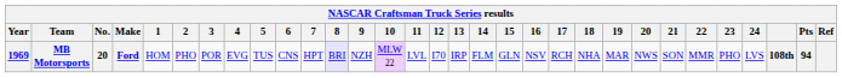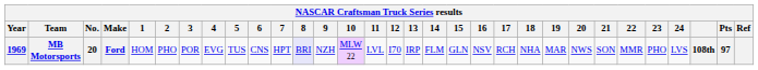 <table class="wikitable" style="text-align:center; font-size:75%">
 <tr>
 <th colspan=45><a href='#'>NASCAR Craftsman Truck Series</a> results</th>
 </tr>
 <tr>
 <th>Year</th>
 <th>Team</th>
 <th>No.</th>
 <th>Make</th>
 <th>1</th>
 <th>2</th>
 <th>3</th>
 <th>4</th>
 <th>5</th>
 <th>6</th>
 <th>7</th>
 <th>8</th>
 <th>9</th>
 <th>10</th>
 <th>11</th>
 <th>12</th>
 <th>13</th>
 <th>14</th>
 <th>15</th>
 <th>16</th>
 <th>17</th>
 <th>18</th>
 <th>19</th>
 <th>20</th>
 <th>21</th>
 <th>22</th>
 <th>23</th>
 <th>24</th>
 <th></th>
 <th>Pts</th>
 <th>Ref</th>
 </tr>
 <tr>
 <th><a href='#'>1969</a></th>
 <th><a href='#'>MB Motorsports</a></th>
 <th>20</th>
 <th><a href='#'>Ford</a></th>
 <td><a href='#'>HOM</a></td>
 <td><a href='#'>PHO</a></td>
 <td><a href='#'>POR</a></td>
 <td><a href='#'>EVG</a></td>
 <td><a href='#'>TUS</a></td>
 <td><a href='#'>CNS</a></td>
 <td><a href='#'>HPT</a></td>
 <td style="background: lavender;"><a href='#'>BRI</a></td>
 <td><a href='#'>NZH</a></td>
 <td style="background:#EFCFFF;"><a href='#'>MLW</a><br><small>22</small></td>
 <td><a href='#'>LVL</a></td>
 <td><a href='#'>I70</a></td>
 <td><a href='#'>IRP</a></td>
 <td><a href='#'>FLM</a></td>
 <td><a href='#'>GLN</a></td>
 <td><a href='#'>NSV</a></td>
 <td><a href='#'>RCH</a></td>
 <td><a href='#'>NHA</a></td>
 <td><a href='#'>MAR</a></td>
 <td><a href='#'>NWS</a></td>
 <td><a href='#'>SON</a></td>
 <td><a href='#'>MMR</a></td>
 <td><a href='#'>PHO</a></td>
 <td><a href='#'>LVS</a></td>
 <th>108th</th>
-<th>94</th>
+<th>97</th>
 <th></th>
 </tr>
 </table>
